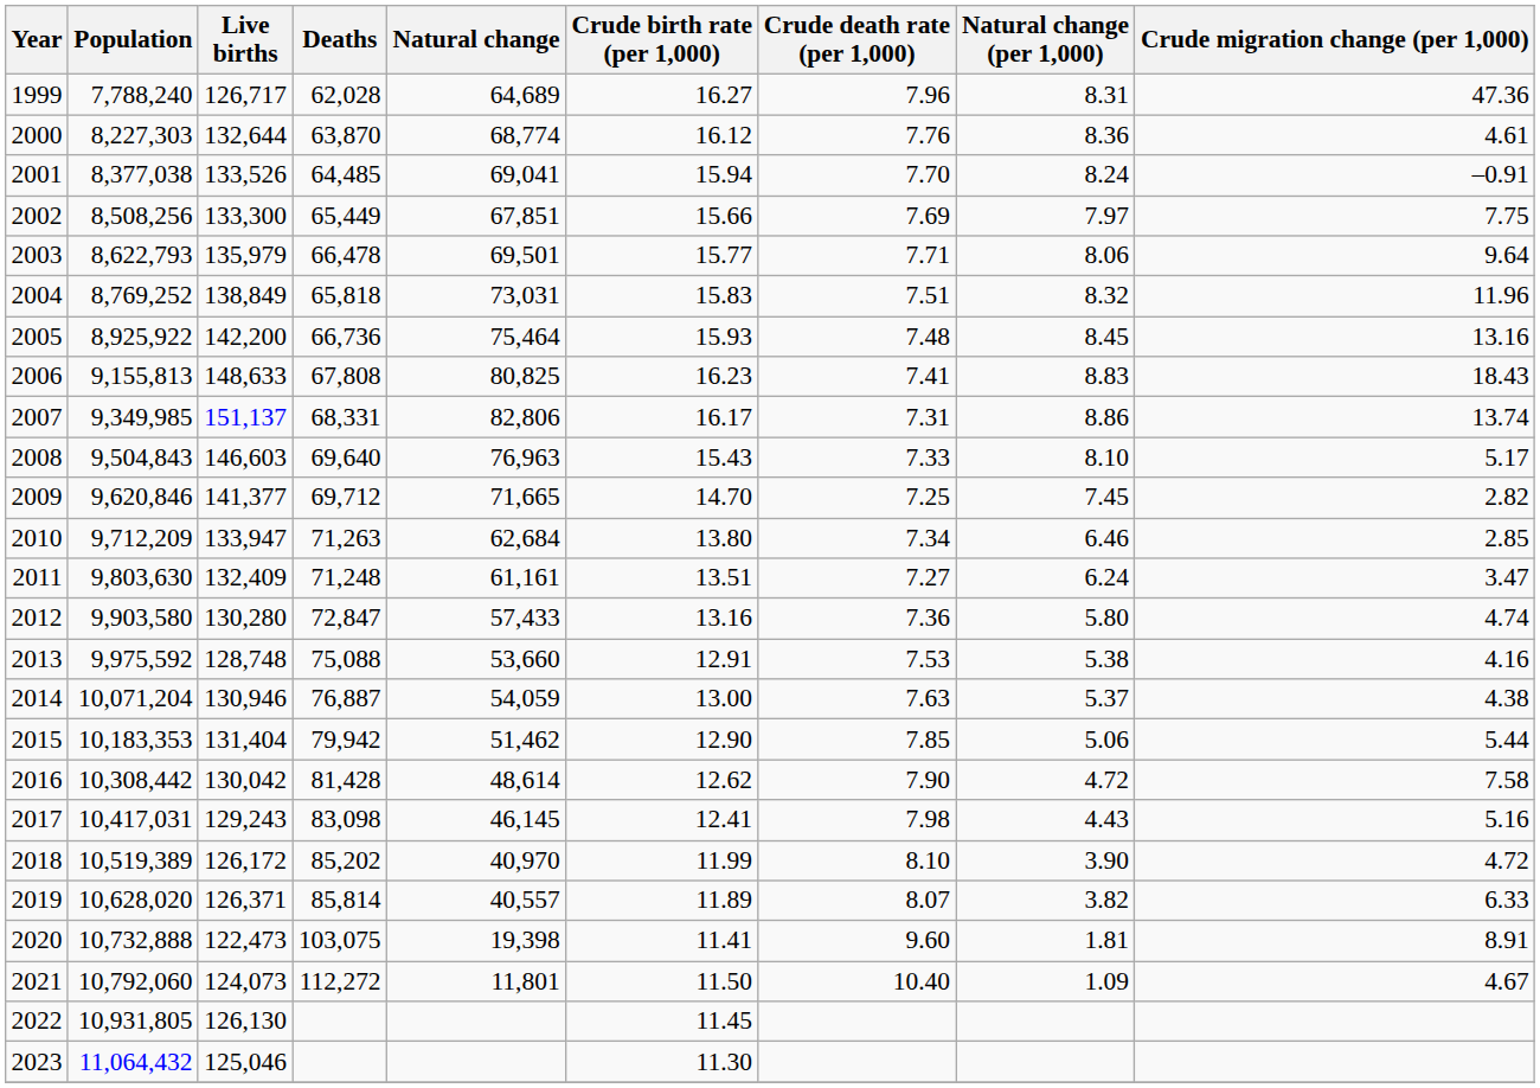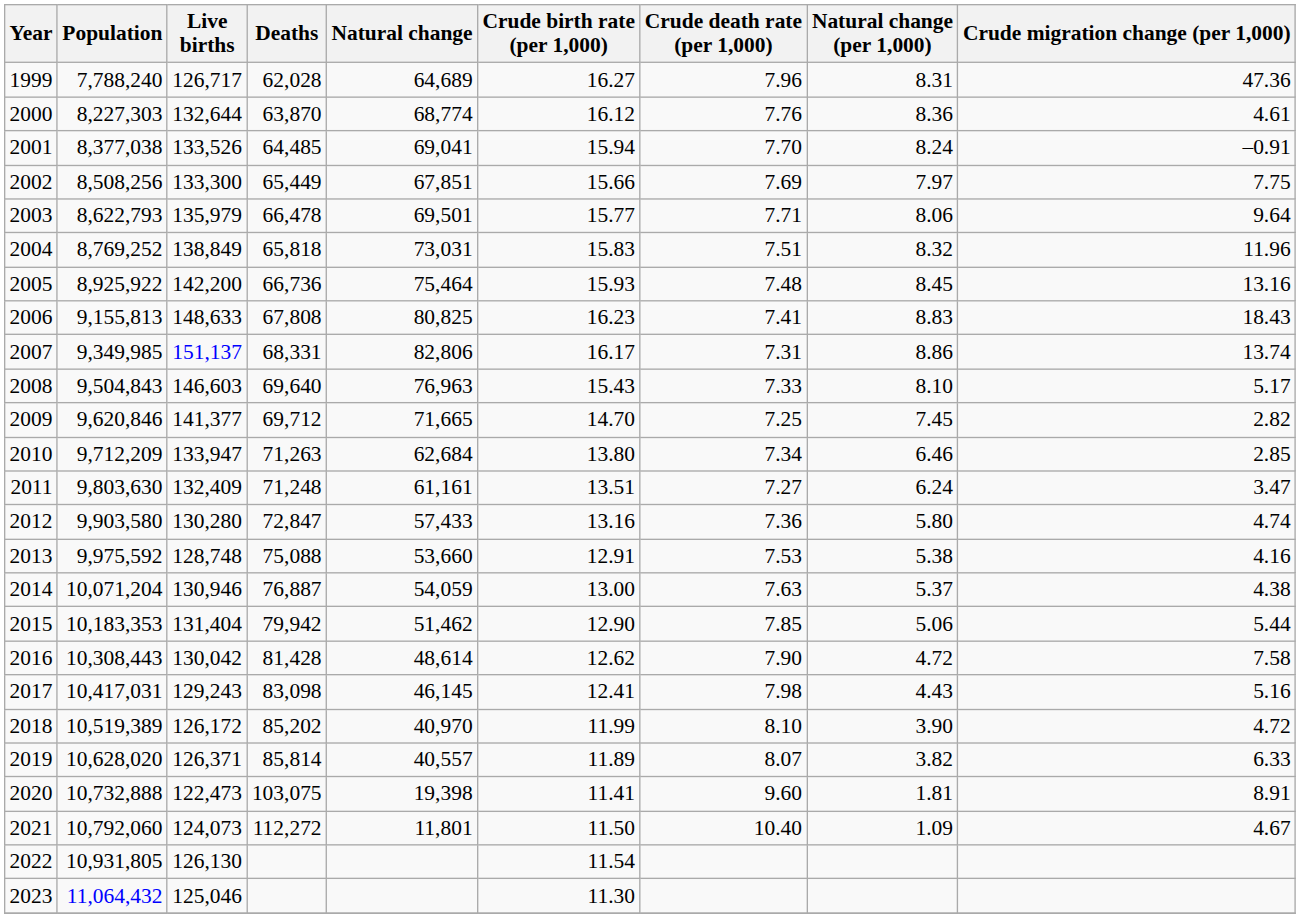 <table class="wikitable sortable" style="text-align:right">
 <tr>
 <th>Year</th>
 <th>Population</th>
 <th>Live<br>births</th>
 <th>Deaths</th>
 <th>Natural change</th>
 <th>Crude birth rate<br>(per 1,000)</th>
 <th>Crude death rate<br>(per 1,000)</th>
 <th>Natural change<br>(per 1,000)</th>
 <th>Crude migration change (per 1,000)</th>
 </tr>
 <tr>
 <td>1999</td>
 <td>7,788,240</td>
 <td>126,717</td>
 <td>62,028</td>
 <td>64,689</td>
 <td>16.27</td>
 <td>7.96</td>
 <td>8.31</td>
 <td>47.36</td>
 </tr>
 <tr>
 <td>2000</td>
 <td>8,227,303</td>
 <td>132,644</td>
 <td>63,870</td>
 <td>68,774</td>
 <td>16.12</td>
 <td>7.76</td>
 <td>8.36</td>
 <td>4.61</td>
 </tr>
 <tr>
 <td>2001</td>
 <td>8,377,038</td>
 <td>133,526</td>
 <td>64,485</td>
 <td>69,041</td>
 <td>15.94</td>
 <td>7.70</td>
 <td>8.24</td>
 <td>–0.91</td>
 </tr>
 <tr>
 <td>2002</td>
 <td>8,508,256</td>
 <td>133,300</td>
 <td>65,449</td>
 <td>67,851</td>
 <td>15.66</td>
 <td>7.69</td>
 <td>7.97</td>
 <td>7.75</td>
 </tr>
 <tr>
 <td>2003</td>
 <td>8,622,793</td>
 <td>135,979</td>
 <td>66,478</td>
 <td>69,501</td>
 <td>15.77</td>
 <td>7.71</td>
 <td>8.06</td>
 <td>9.64</td>
 </tr>
 <tr>
 <td>2004</td>
 <td>8,769,252</td>
 <td>138,849</td>
 <td>65,818</td>
 <td>73,031</td>
 <td>15.83</td>
 <td>7.51</td>
 <td>8.32</td>
 <td>11.96</td>
 </tr>
 <tr>
 <td>2005</td>
 <td>8,925,922</td>
 <td>142,200</td>
 <td>66,736</td>
 <td>75,464</td>
 <td>15.93</td>
 <td>7.48</td>
 <td>8.45</td>
 <td>13.16</td>
 </tr>
 <tr>
 <td>2006</td>
 <td>9,155,813</td>
 <td>148,633</td>
 <td>67,808</td>
 <td>80,825</td>
 <td>16.23</td>
 <td>7.41</td>
 <td>8.83</td>
 <td>18.43</td>
 </tr>
 <tr>
 <td>2007</td>
 <td>9,349,985</td>
 <td style="color:blue;">151,137</td>
 <td>68,331</td>
 <td>82,806</td>
 <td>16.17</td>
 <td>7.31</td>
 <td>8.86</td>
 <td>13.74</td>
 </tr>
 <tr>
 <td>2008</td>
 <td>9,504,843</td>
 <td>146,603</td>
 <td>69,640</td>
 <td>76,963</td>
 <td>15.43</td>
 <td>7.33</td>
 <td>8.10</td>
 <td>5.17</td>
 </tr>
 <tr>
 <td>2009</td>
 <td>9,620,846</td>
 <td>141,377</td>
 <td>69,712</td>
 <td>71,665</td>
 <td>14.70</td>
 <td>7.25</td>
 <td>7.45</td>
 <td>2.82</td>
 </tr>
 <tr>
 <td>2010</td>
 <td>9,712,209</td>
 <td>133,947</td>
 <td>71,263</td>
 <td>62,684</td>
 <td>13.80</td>
 <td>7.34</td>
 <td>6.46</td>
 <td>2.85</td>
 </tr>
 <tr>
 <td>2011</td>
 <td>9,803,630</td>
 <td>132,409</td>
 <td>71,248</td>
 <td>61,161</td>
 <td>13.51</td>
 <td>7.27</td>
 <td>6.24</td>
 <td>3.47</td>
 </tr>
 <tr>
 <td>2012</td>
 <td>9,903,580</td>
 <td>130,280</td>
 <td>72,847</td>
 <td>57,433</td>
 <td>13.16</td>
 <td>7.36</td>
 <td>5.80</td>
 <td>4.74</td>
 </tr>
 <tr>
 <td>2013</td>
 <td>9,975,592</td>
 <td>128,748</td>
 <td>75,088</td>
 <td>53,660</td>
 <td>12.91</td>
 <td>7.53</td>
 <td>5.38</td>
 <td>4.16</td>
 </tr>
 <tr>
 <td>2014</td>
 <td>10,071,204</td>
 <td>130,946</td>
 <td>76,887</td>
 <td>54,059</td>
 <td>13.00</td>
 <td>7.63</td>
 <td>5.37</td>
 <td>4.38</td>
 </tr>
 <tr>
 <td>2015</td>
 <td>10,183,353</td>
 <td>131,404</td>
 <td>79,942</td>
 <td>51,462</td>
 <td>12.90</td>
 <td>7.85</td>
 <td>5.06</td>
 <td>5.44</td>
 </tr>
 <tr>
 <td>2016</td>
-<td>10,308,442</td>
+<td>10,308,443</td>
 <td>130,042</td>
 <td>81,428</td>
 <td>48,614</td>
 <td>12.62</td>
 <td>7.90</td>
 <td>4.72</td>
 <td>7.58</td>
 </tr>
 <tr>
 <td>2017</td>
 <td>10,417,031</td>
 <td>129,243</td>
 <td>83,098</td>
 <td>46,145</td>
 <td>12.41</td>
 <td>7.98</td>
 <td>4.43</td>
 <td>5.16</td>
 </tr>
 <tr>
 <td>2018</td>
 <td>10,519,389</td>
 <td>126,172</td>
 <td>85,202</td>
 <td>40,970</td>
 <td>11.99</td>
 <td>8.10</td>
 <td>3.90</td>
 <td>4.72</td>
 </tr>
 <tr>
 <td>2019</td>
 <td>10,628,020</td>
 <td>126,371</td>
 <td>85,814</td>
 <td>40,557</td>
 <td>11.89</td>
 <td>8.07</td>
 <td>3.82</td>
 <td>6.33</td>
 </tr>
 <tr>
 <td>2020</td>
 <td>10,732,888</td>
 <td>122,473</td>
 <td>103,075</td>
 <td>19,398</td>
 <td>11.41</td>
 <td>9.60</td>
 <td>1.81</td>
 <td>8.91</td>
 </tr>
 <tr>
 <td>2021</td>
 <td>10,792,060</td>
 <td>124,073</td>
 <td>112,272</td>
 <td>11,801</td>
 <td>11.50</td>
 <td>10.40</td>
 <td>1.09</td>
 <td>4.67</td>
 </tr>
 <tr>
 <td>2022</td>
 <td>10,931,805</td>
 <td>126,130</td>
 <td></td>
 <td></td>
-<td>11.45</td>
+<td>11.54</td>
 <td></td>
 <td></td>
 <td></td>
 </tr>
 <tr>
 <td>2023</td>
 <td style="color:blue;">11,064,432</td>
 <td>125,046</td>
 <td></td>
 <td></td>
 <td>11.30</td>
 <td></td>
 <td></td>
 <td></td>
 </tr>
 <tr>
 </tr>
 </table>
